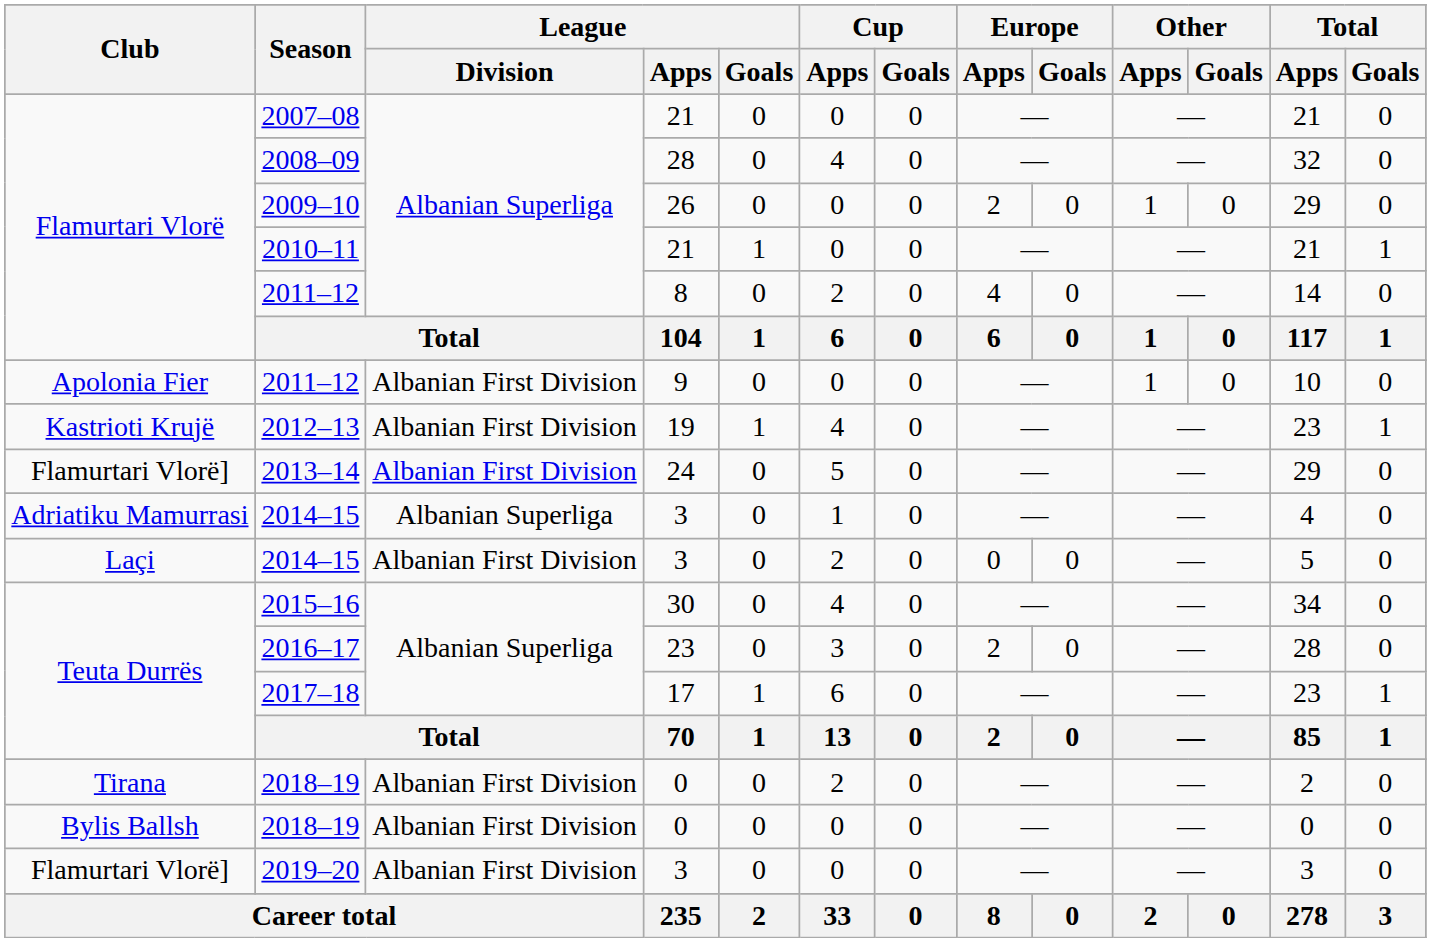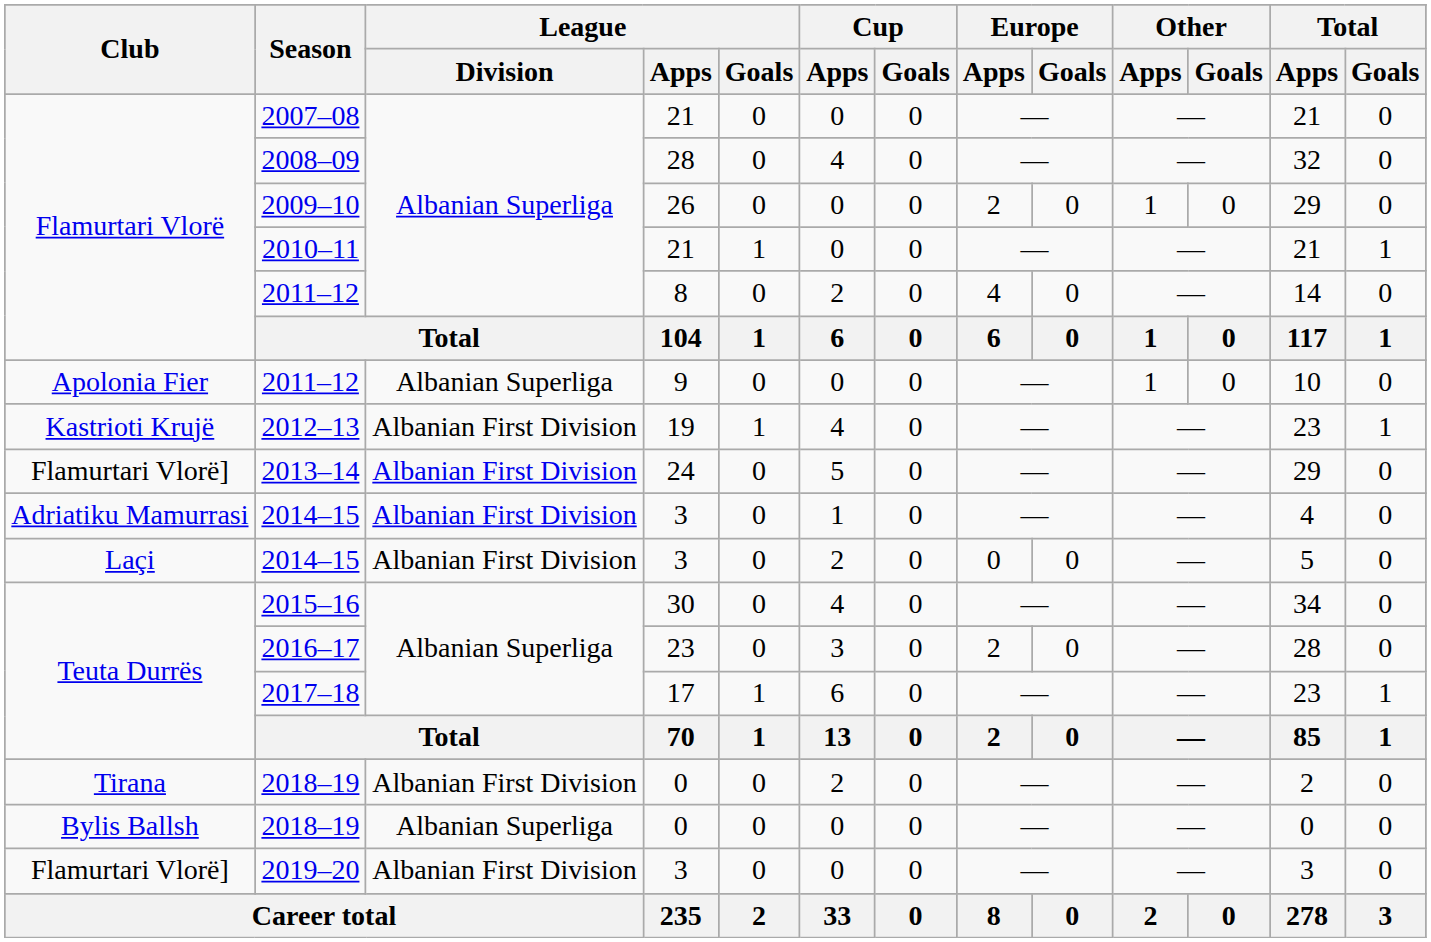 <table class="wikitable" style="text-align:center">
 <tr>
 <th rowspan="2">Club</th>
 <th rowspan="2">Season</th>
 <th colspan="3">League</th>
 <th colspan="2">Cup</th>
 <th colspan="2">Europe</th>
 <th colspan="2">Other</th>
 <th colspan="2">Total</th>
 </tr>
 <tr>
 <th>Division</th>
 <th>Apps</th>
 <th>Goals</th>
 <th>Apps</th>
 <th>Goals</th>
 <th>Apps</th>
 <th>Goals</th>
 <th>Apps</th>
 <th>Goals</th>
 <th>Apps</th>
 <th>Goals</th>
 </tr>
 <tr>
 <td rowspan="6"><a href='#'>Flamurtari Vlorë</a></td>
 <td><a href='#'>2007–08</a></td>
 <td rowspan="5"><a href='#'>Albanian Superliga</a></td>
 <td>21</td>
 <td>0</td>
 <td>0</td>
 <td>0</td>
 <td colspan="2">—</td>
 <td colspan="2">—</td>
 <td>21</td>
 <td>0</td>
 </tr>
 <tr>
 <td><a href='#'>2008–09</a></td>
 <td>28</td>
 <td>0</td>
 <td>4</td>
 <td>0</td>
 <td colspan="2">—</td>
 <td colspan="2">—</td>
 <td>32</td>
 <td>0</td>
 </tr>
 <tr>
 <td><a href='#'>2009–10</a></td>
 <td>26</td>
 <td>0</td>
 <td>0</td>
 <td>0</td>
 <td>2</td>
 <td>0</td>
 <td>1</td>
 <td>0</td>
 <td>29</td>
 <td>0</td>
 </tr>
 <tr>
 <td><a href='#'>2010–11</a></td>
 <td>21</td>
 <td>1</td>
 <td>0</td>
 <td>0</td>
 <td colspan="2">—</td>
 <td colspan="2">—</td>
 <td>21</td>
 <td>1</td>
 </tr>
 <tr>
 <td><a href='#'>2011–12</a></td>
 <td>8</td>
 <td>0</td>
 <td>2</td>
 <td>0</td>
 <td>4</td>
 <td>0</td>
 <td colspan="2">—</td>
 <td>14</td>
 <td>0</td>
 </tr>
 <tr>
 <th colspan="2">Total</th>
 <th>104</th>
 <th>1</th>
 <th>6</th>
 <th>0</th>
 <th>6</th>
 <th>0</th>
 <th>1</th>
 <th>0</th>
 <th>117</th>
 <th>1</th>
 </tr>
 <tr>
 <td><a href='#'>Apolonia Fier</a></td>
 <td><a href='#'>2011–12</a></td>
-<td>Albanian First Division</td>
+<td>Albanian Superliga</td>
 <td>9</td>
 <td>0</td>
 <td>0</td>
 <td>0</td>
 <td colspan="2">—</td>
 <td>1</td>
 <td>0</td>
 <td>10</td>
 <td>0</td>
 </tr>
 <tr>
 <td><a href='#'>Kastrioti Krujë</a></td>
 <td><a href='#'>2012–13</a></td>
 <td>Albanian First Division</td>
 <td>19</td>
 <td>1</td>
 <td>4</td>
 <td>0</td>
 <td colspan="2">—</td>
 <td colspan="2">—</td>
 <td>23</td>
 <td>1</td>
 </tr>
 <tr>
 <td>Flamurtari Vlorë]</td>
 <td><a href='#'>2013–14</a></td>
 <td><a href='#'>Albanian First Division</a></td>
 <td>24</td>
 <td>0</td>
 <td>5</td>
 <td>0</td>
 <td colspan="2">—</td>
 <td colspan="2">—</td>
 <td>29</td>
 <td>0</td>
 </tr>
 <tr>
 <td><a href='#'>Adriatiku Mamurrasi</a></td>
 <td><a href='#'>2014–15</a></td>
-<td>Albanian Superliga</td>
+<td><a href='#'>Albanian First Division</a></td>
 <td>3</td>
 <td>0</td>
 <td>1</td>
 <td>0</td>
 <td colspan="2">—</td>
 <td colspan="2">—</td>
 <td>4</td>
 <td>0</td>
 </tr>
 <tr>
 <td><a href='#'>Laçi</a></td>
 <td><a href='#'>2014–15</a></td>
 <td>Albanian First Division</td>
 <td>3</td>
 <td>0</td>
 <td>2</td>
 <td>0</td>
 <td>0</td>
 <td>0</td>
 <td colspan="2">—</td>
 <td>5</td>
 <td>0</td>
 </tr>
 <tr>
 <td rowspan="4"><a href='#'>Teuta Durrës</a></td>
 <td><a href='#'>2015–16</a></td>
 <td rowspan="3">Albanian Superliga</td>
 <td>30</td>
 <td>0</td>
 <td>4</td>
 <td>0</td>
 <td colspan="2">—</td>
 <td colspan="2">—</td>
 <td>34</td>
 <td>0</td>
 </tr>
 <tr>
 <td><a href='#'>2016–17</a></td>
 <td>23</td>
 <td>0</td>
 <td>3</td>
 <td>0</td>
 <td>2</td>
 <td>0</td>
 <td colspan="2">—</td>
 <td>28</td>
 <td>0</td>
 </tr>
 <tr>
 <td><a href='#'>2017–18</a></td>
 <td>17</td>
 <td>1</td>
 <td>6</td>
 <td>0</td>
 <td colspan="2">—</td>
 <td colspan="2">—</td>
 <td>23</td>
 <td>1</td>
 </tr>
 <tr>
 <th colspan="2">Total</th>
 <th>70</th>
 <th>1</th>
 <th>13</th>
 <th>0</th>
 <th>2</th>
 <th>0</th>
 <th colspan="2">—</th>
 <th>85</th>
 <th>1</th>
 </tr>
 <tr>
 <td><a href='#'>Tirana</a></td>
 <td><a href='#'>2018–19</a></td>
 <td>Albanian First Division</td>
 <td>0</td>
 <td>0</td>
 <td>2</td>
 <td>0</td>
 <td colspan="2">—</td>
 <td colspan="2">—</td>
 <td>2</td>
 <td>0</td>
 </tr>
 <tr>
 <td><a href='#'>Bylis Ballsh</a></td>
 <td><a href='#'>2018–19</a></td>
-<td>Albanian First Division</td>
+<td>Albanian Superliga</td>
 <td>0</td>
 <td>0</td>
 <td>0</td>
 <td>0</td>
 <td colspan="2">—</td>
 <td colspan="2">—</td>
 <td>0</td>
 <td>0</td>
 </tr>
 <tr>
 <td>Flamurtari Vlorë]</td>
 <td><a href='#'>2019–20</a></td>
 <td>Albanian First Division</td>
 <td>3</td>
 <td>0</td>
 <td>0</td>
 <td>0</td>
 <td colspan="2">—</td>
 <td colspan="2">—</td>
 <td>3</td>
 <td>0</td>
 </tr>
 <tr>
 <th colspan="3">Career total</th>
 <th>235</th>
 <th>2</th>
 <th>33</th>
 <th>0</th>
 <th>8</th>
 <th>0</th>
 <th>2</th>
 <th>0</th>
 <th>278</th>
 <th>3</th>
 </tr>
 </table>
